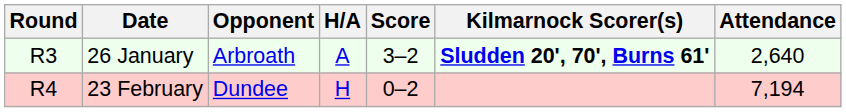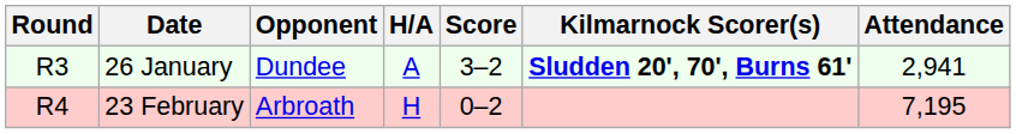 <table class="wikitable" style="text-align:center">
 <tr>
 <th>Round</th>
 <th>Date</th>
 <th>Opponent</th>
 <th>H/A</th>
 <th>Score</th>
 <th>Kilmarnock Scorer(s)</th>
 <th>Attendance</th>
 </tr>
 <tr bgcolor=#EEFFEE>
 <td>R3</td>
 <td align=left>26 January</td>
-<td align=left><a href='#'>Arbroath</a></td>
+<td align=left><a href='#'>Dundee</a></td>
 <td><a href='#'>A</a></td>
 <td>3–2</td>
 <td align=left><strong><a href='#'>Sludden</a> 20', 70', <a href='#'>Burns</a> 61'</strong></td>
-<td>2,640</td>
+<td>2,941</td>
 </tr>
 <tr bgcolor=#FFCCCC>
 <td>R4</td>
 <td align=left>23 February</td>
-<td align=left><a href='#'>Dundee</a></td>
+<td align=left><a href='#'>Arbroath</a></td>
 <td><a href='#'>H</a></td>
 <td>0–2</td>
 <td align=left></td>
-<td>7,194</td>
+<td>7,195</td>
 </tr>
 </table>
